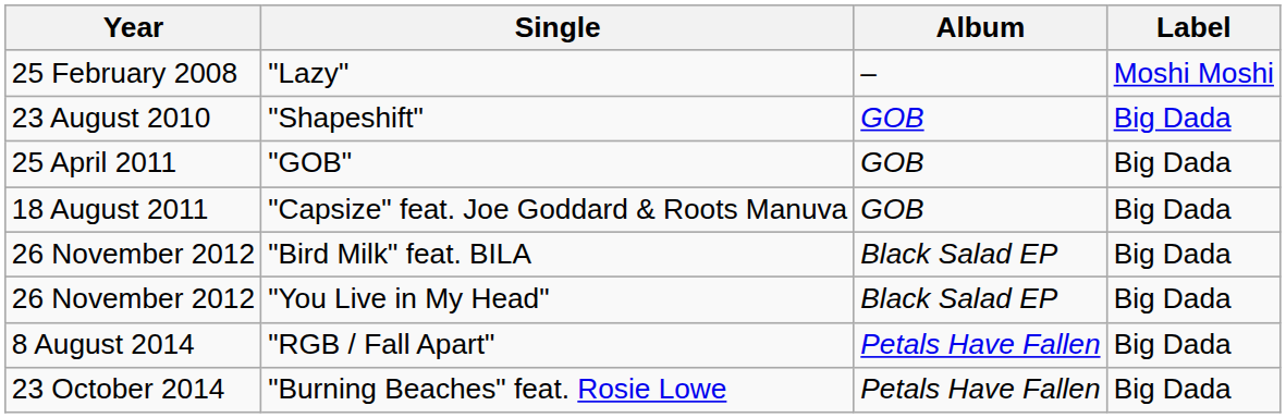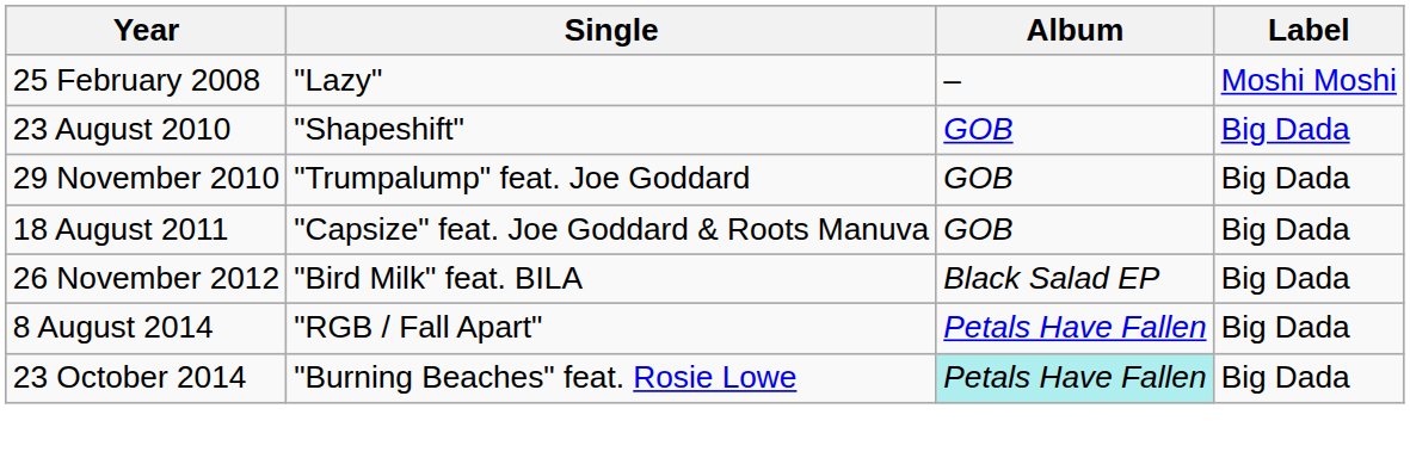 <table class="wikitable">
 <tr>
 <th>Year</th>
 <th>Single</th>
 <th>Album</th>
 <th>Label</th>
 </tr>
 <tr>
 <td>25 February 2008</td>
 <td>"Lazy"</td>
 <td>–</td>
 <td><a href='#'>Moshi Moshi</a></td>
 </tr>
 <tr>
 <td>23 August 2010</td>
 <td>"Shapeshift"</td>
 <td><em><a href='#'>GOB</a></em></td>
 <td><a href='#'>Big Dada</a></td>
 </tr>
 <tr>
-<td>25 April 2011</td>
-<td>"GOB"</td>
+<td>29 November 2010</td>
+<td>"Trumpalump" feat. Joe Goddard</td>
 <td><em>GOB</em></td>
 <td>Big Dada</td>
 </tr>
 <tr>
 <td>18 August 2011</td>
 <td>"Capsize" feat. Joe Goddard & Roots Manuva</td>
 <td><em>GOB</em></td>
 <td>Big Dada</td>
 </tr>
 <tr>
 <td>26 November 2012</td>
 <td>"Bird Milk" feat. BILA</td>
 <td><em>Black Salad EP</em></td>
 <td>Big Dada</td>
 </tr>
 <tr>
-<td>26 November 2012</td>
-<td>"You Live in My Head"</td>
-<td><em>Black Salad EP</em></td>
-<td>Big Dada</td>
-</tr>
-<tr>
 <td>8 August 2014</td>
 <td>"RGB / Fall Apart"</td>
 <td><em><a href='#'>Petals Have Fallen</a></em></td>
 <td>Big Dada</td>
 </tr>
 <tr>
 <td>23 October 2014</td>
 <td>"Burning Beaches" feat. <a href='#'>Rosie Lowe</a></td>
-<td><em>Petals Have Fallen</em></td>
+<td style="background: paleturquoise;"><em>Petals Have Fallen</em></td>
 <td>Big Dada</td>
 </tr>
 </table>
